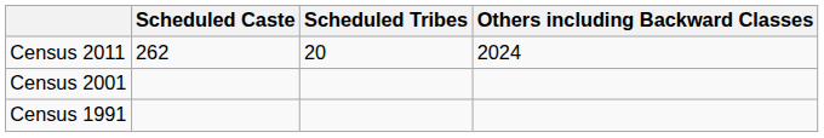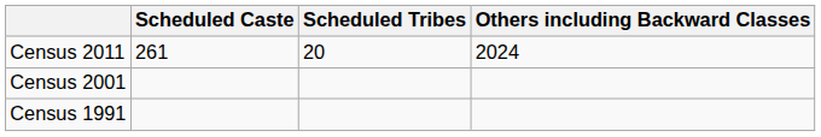 <table class="wikitable">
 <tr>
 <th></th>
 <th>Scheduled Caste</th>
 <th>Scheduled Tribes</th>
 <th>Others including Backward Classes</th>
 </tr>
 <tr>
 <td>Census 2011</td>
-<td>262</td>
+<td>261</td>
 <td>20</td>
 <td>2024</td>
 </tr>
 <tr>
 <td>Census 2001</td>
 <td></td>
 <td></td>
 <td></td>
 </tr>
 <tr>
 <td>Census 1991</td>
 <td></td>
 <td></td>
 <td></td>
 </tr>
 </table>
